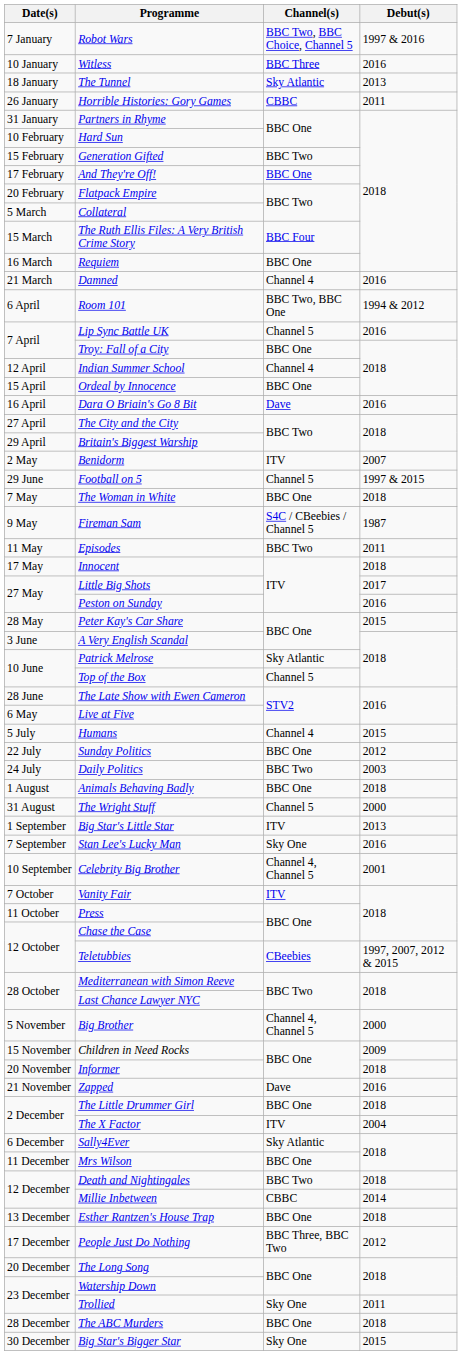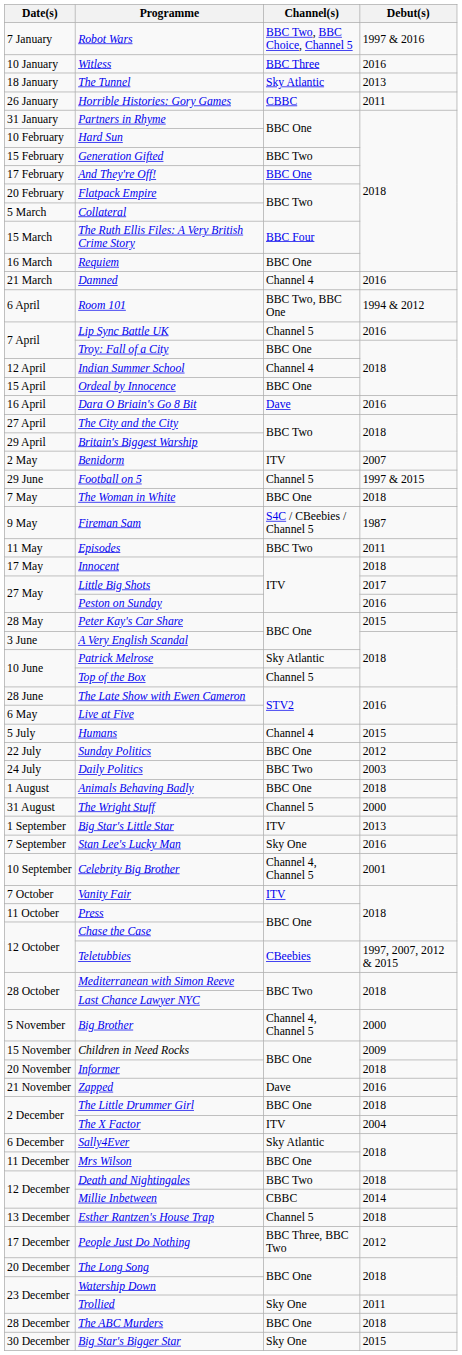 <table class="wikitable">
 <tr>
 <th width=90>Date(s)</th>
 <th width=250>Programme</th>
 <th width=125>Channel(s)</th>
 <th width=125>Debut(s)</th>
 </tr>
 <tr>
 <td>7 January</td>
 <td><em><a href='#'>Robot Wars</a></em></td>
 <td><a href='#'>BBC Two</a>, <a href='#'>BBC Choice</a>, <a href='#'>Channel 5</a></td>
 <td>1997 & 2016</td>
 </tr>
 <tr>
 <td>10 January</td>
 <td><em><a href='#'>Witless</a></em></td>
 <td><a href='#'>BBC Three</a></td>
 <td>2016</td>
 </tr>
 <tr>
 <td>18 January</td>
 <td><em><a href='#'>The Tunnel</a></em></td>
 <td><a href='#'>Sky Atlantic</a></td>
 <td>2013</td>
 </tr>
 <tr>
 <td>26 January</td>
 <td><em><a href='#'>Horrible Histories: Gory Games</a></em></td>
 <td><a href='#'>CBBC</a></td>
 <td>2011</td>
 </tr>
 <tr>
 <td>31 January</td>
 <td><em><a href='#'>Partners in Rhyme</a></em></td>
 <td rowspan="2">BBC One</td>
 <td rowspan="8">2018</td>
 </tr>
 <tr>
 <td>10 February</td>
 <td><em><a href='#'>Hard Sun</a></em></td>
 </tr>
 <tr>
 <td>15 February</td>
 <td><em><a href='#'>Generation Gifted</a></em></td>
 <td>BBC Two</td>
 </tr>
 <tr>
 <td>17 February</td>
 <td><em><a href='#'>And They're Off!</a></em></td>
 <td><a href='#'>BBC One</a></td>
 </tr>
 <tr>
 <td>20 February</td>
 <td><em><a href='#'>Flatpack Empire</a></em></td>
 <td rowspan="2">BBC Two</td>
 </tr>
 <tr>
 <td>5 March</td>
 <td><em><a href='#'>Collateral</a></em></td>
 </tr>
 <tr>
 <td>15 March</td>
 <td><em><a href='#'>The Ruth Ellis Files: A Very British Crime Story</a></em></td>
 <td><a href='#'>BBC Four</a></td>
 </tr>
 <tr>
 <td>16 March</td>
 <td><em><a href='#'>Requiem</a></em></td>
 <td>BBC One</td>
 </tr>
 <tr>
 <td>21 March</td>
 <td><em><a href='#'>Damned</a></em></td>
 <td>Channel 4</td>
 <td>2016</td>
 </tr>
 <tr>
 <td>6 April</td>
 <td><em><a href='#'>Room 101</a></em></td>
 <td>BBC Two, BBC One</td>
 <td>1994 & 2012</td>
 </tr>
 <tr>
 <td rowspan="2">7 April</td>
 <td><em><a href='#'>Lip Sync Battle UK</a></em></td>
 <td>Channel 5</td>
 <td>2016</td>
 </tr>
 <tr>
 <td><em><a href='#'>Troy: Fall of a City</a></em></td>
 <td>BBC One</td>
 <td rowspan="3">2018</td>
 </tr>
 <tr>
 <td>12 April</td>
 <td><em><a href='#'>Indian Summer School</a></em></td>
 <td>Channel 4</td>
 </tr>
 <tr>
 <td>15 April</td>
 <td><em><a href='#'>Ordeal by Innocence</a></em></td>
 <td>BBC One</td>
 </tr>
 <tr>
 <td>16 April</td>
 <td><em><a href='#'>Dara O Briain's Go 8 Bit</a></em></td>
 <td><a href='#'>Dave</a></td>
 <td>2016</td>
 </tr>
 <tr>
 <td>27 April</td>
 <td><em><a href='#'>The City and the City</a></em></td>
 <td rowspan="2">BBC Two</td>
 <td rowspan="2">2018</td>
 </tr>
 <tr>
 <td>29 April</td>
 <td><em><a href='#'>Britain's Biggest Warship</a></em></td>
 </tr>
 <tr>
 <td>2 May</td>
 <td><em><a href='#'>Benidorm</a></em></td>
 <td>ITV</td>
 <td>2007</td>
 </tr>
 <tr>
 <td>29 June</td>
 <td><em><a href='#'>Football on 5</a></em></td>
 <td>Channel 5</td>
 <td>1997 & 2015</td>
 </tr>
 <tr>
 <td>7 May</td>
 <td><em><a href='#'>The Woman in White</a></em></td>
 <td>BBC One</td>
 <td>2018</td>
 </tr>
 <tr>
 <td>9 May</td>
 <td><em><a href='#'>Fireman Sam</a></em></td>
 <td><a href='#'>S4C</a> / CBeebies / Channel 5</td>
 <td>1987</td>
 </tr>
 <tr>
 <td>11 May</td>
 <td><em><a href='#'>Episodes</a></em></td>
 <td>BBC Two</td>
 <td>2011</td>
 </tr>
 <tr>
 <td>17 May</td>
 <td><em><a href='#'>Innocent</a></em></td>
 <td rowspan="3">ITV</td>
 <td>2018</td>
 </tr>
 <tr>
 <td rowspan="2">27 May</td>
 <td><em><a href='#'>Little Big Shots</a></em></td>
 <td>2017</td>
 </tr>
 <tr>
 <td><em><a href='#'>Peston on Sunday</a></em></td>
 <td>2016</td>
 </tr>
 <tr>
 <td>28 May</td>
 <td><em><a href='#'>Peter Kay's Car Share</a></em></td>
 <td rowspan="2">BBC One</td>
 <td>2015</td>
 </tr>
 <tr>
 <td>3 June</td>
 <td><em><a href='#'>A Very English Scandal</a></em></td>
 <td rowspan="3">2018</td>
 </tr>
 <tr>
 <td rowspan="2">10 June</td>
 <td><em><a href='#'>Patrick Melrose</a></em></td>
 <td>Sky Atlantic</td>
 </tr>
 <tr>
 <td><em><a href='#'>Top of the Box</a></em></td>
 <td>Channel 5</td>
 </tr>
 <tr>
 <td>28 June</td>
 <td><em><a href='#'>The Late Show with Ewen Cameron</a></em></td>
 <td rowspan="2"><a href='#'>STV2</a></td>
 <td rowspan="2">2016</td>
 </tr>
 <tr>
 <td>6 May</td>
 <td><em><a href='#'>Live at Five</a></em></td>
 </tr>
 <tr>
 <td>5 July</td>
 <td><em><a href='#'>Humans</a></em></td>
 <td>Channel 4</td>
 <td>2015</td>
 </tr>
 <tr>
 <td>22 July</td>
 <td><em><a href='#'>Sunday Politics</a></em></td>
 <td>BBC One</td>
 <td>2012</td>
 </tr>
 <tr>
 <td>24 July</td>
 <td><em><a href='#'>Daily Politics</a></em></td>
 <td>BBC Two</td>
 <td>2003</td>
 </tr>
 <tr>
 <td>1 August</td>
 <td><em><a href='#'>Animals Behaving Badly</a></em></td>
 <td>BBC One</td>
 <td>2018</td>
 </tr>
 <tr>
 <td>31 August</td>
 <td><em><a href='#'>The Wright Stuff</a></em></td>
 <td>Channel 5</td>
 <td>2000</td>
 </tr>
 <tr>
 <td>1 September</td>
 <td><em><a href='#'>Big Star's Little Star</a></em></td>
 <td>ITV</td>
 <td>2013</td>
 </tr>
 <tr>
 <td>7 September</td>
 <td><em><a href='#'>Stan Lee's Lucky Man</a></em></td>
 <td>Sky One</td>
 <td>2016</td>
 </tr>
 <tr>
 <td>10 September</td>
 <td><em><a href='#'>Celebrity Big Brother</a></em></td>
 <td>Channel 4, Channel 5</td>
 <td>2001</td>
 </tr>
 <tr>
 <td>7 October</td>
 <td><em><a href='#'>Vanity Fair</a></em></td>
 <td><a href='#'>ITV</a></td>
 <td rowspan="3">2018</td>
 </tr>
 <tr>
 <td>11 October</td>
 <td><em><a href='#'>Press</a></em></td>
 <td rowspan="2">BBC One</td>
 </tr>
 <tr>
 <td rowspan="2">12 October</td>
 <td><em><a href='#'>Chase the Case</a></em></td>
 </tr>
 <tr>
 <td><em><a href='#'>Teletubbies</a></em></td>
 <td><a href='#'>CBeebies</a></td>
 <td>1997, 2007, 2012 & 2015</td>
 </tr>
 <tr>
 <td rowspan="2">28 October</td>
 <td><em><a href='#'>Mediterranean with Simon Reeve</a></em></td>
 <td rowspan="2">BBC Two</td>
 <td rowspan="2">2018</td>
 </tr>
 <tr>
 <td><em><a href='#'>Last Chance Lawyer NYC</a></em></td>
 </tr>
 <tr>
 <td>5 November</td>
 <td><em><a href='#'>Big Brother</a></em></td>
 <td>Channel 4, Channel 5</td>
 <td>2000</td>
 </tr>
 <tr>
 <td>15 November</td>
 <td><em>Children in Need Rocks</em></td>
 <td rowspan="2">BBC One</td>
 <td>2009</td>
 </tr>
 <tr>
 <td>20 November</td>
 <td><em><a href='#'>Informer</a></em></td>
 <td>2018</td>
 </tr>
 <tr>
 <td>21 November</td>
 <td><em><a href='#'>Zapped</a></em></td>
 <td>Dave</td>
 <td>2016</td>
 </tr>
 <tr>
 <td rowspan="2">2 December</td>
 <td><em><a href='#'>The Little Drummer Girl</a></em></td>
 <td>BBC One</td>
 <td>2018</td>
 </tr>
 <tr>
 <td><em><a href='#'>The X Factor</a></em></td>
 <td>ITV</td>
 <td>2004</td>
 </tr>
 <tr>
 <td>6 December</td>
 <td><em><a href='#'>Sally4Ever</a></em></td>
 <td>Sky Atlantic</td>
 <td rowspan="2">2018</td>
 </tr>
 <tr>
 <td>11 December</td>
 <td><em><a href='#'>Mrs Wilson</a></em></td>
 <td>BBC One</td>
 </tr>
 <tr>
 <td rowspan="2">12 December</td>
 <td><em><a href='#'>Death and Nightingales</a></em></td>
 <td>BBC Two</td>
 <td>2018</td>
 </tr>
 <tr>
 <td><em><a href='#'>Millie Inbetween</a></em></td>
 <td>CBBC</td>
 <td>2014</td>
 </tr>
 <tr>
 <td>13 December</td>
 <td><em><a href='#'>Esther Rantzen's House Trap</a></em></td>
-<td>BBC One</td>
+<td>Channel 5</td>
 <td>2018</td>
 </tr>
 <tr>
 <td>17 December</td>
 <td><em><a href='#'>People Just Do Nothing</a></em></td>
 <td>BBC Three, BBC Two</td>
 <td>2012</td>
 </tr>
 <tr>
 <td>20 December</td>
 <td><em><a href='#'>The Long Song</a></em></td>
 <td rowspan="2">BBC One</td>
 <td rowspan="2">2018</td>
 </tr>
 <tr>
 <td rowspan="2">23 December</td>
 <td><em><a href='#'>Watership Down</a></em></td>
 </tr>
 <tr>
 <td><em><a href='#'>Trollied</a></em></td>
 <td>Sky One</td>
 <td>2011</td>
 </tr>
 <tr>
 <td>28 December</td>
 <td><em><a href='#'>The ABC Murders</a></em></td>
 <td>BBC One</td>
 <td>2018</td>
 </tr>
 <tr>
 <td>30 December</td>
 <td><em><a href='#'>Big Star's Bigger Star</a></em></td>
 <td>Sky One</td>
 <td>2015</td>
 </tr>
 </table>
